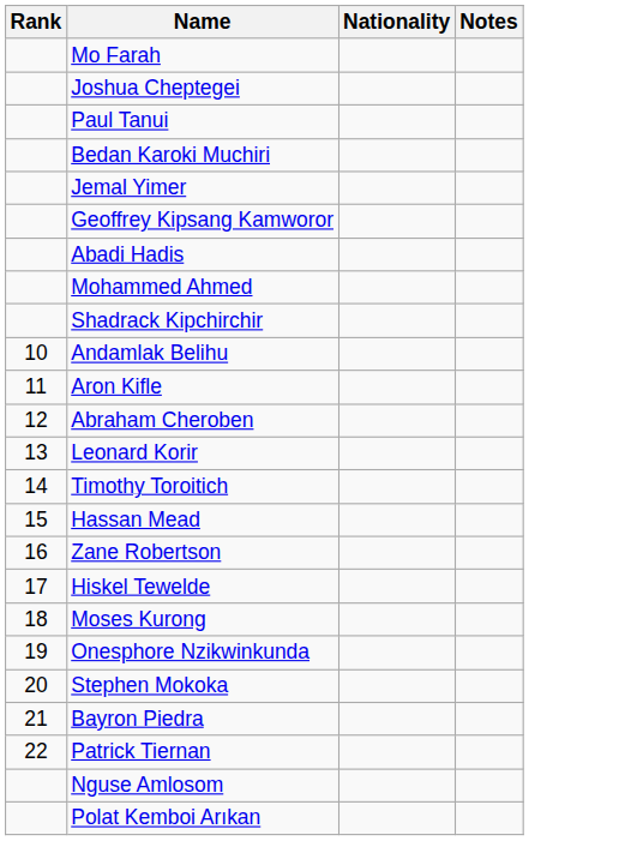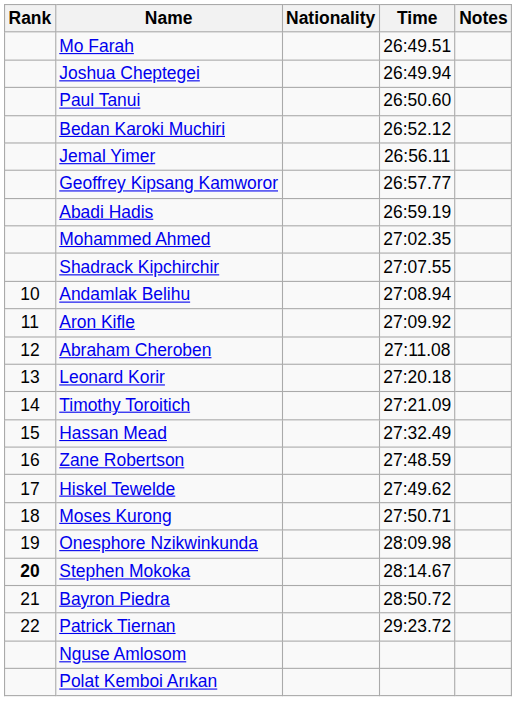 <table class="wikitable sortable" style="text-align:center">
 <tr>
 <th>Rank</th>
 <th>Name</th>
 <th>Nationality</th>
+<th>Time</th>
 <th>Notes</th>
 </tr>
 <tr>
 <td></td>
 <td align=left><a href='#'>Mo Farah</a></td>
 <td align=left></td>
+<td>26:49.51</td>
 <td><strong></strong></td>
 </tr>
 <tr>
 <td></td>
 <td align=left><a href='#'>Joshua Cheptegei</a></td>
 <td align=left></td>
+<td>26:49.94</td>
 <td></td>
 </tr>
 <tr>
 <td></td>
 <td align=left><a href='#'>Paul Tanui</a></td>
 <td align=left></td>
+<td>26:50.60</td>
 <td></td>
 </tr>
 <tr>
 <td></td>
 <td align=left><a href='#'>Bedan Karoki Muchiri</a></td>
 <td align=left></td>
+<td>26:52.12</td>
 <td></td>
 </tr>
 <tr>
 <td></td>
 <td align=left><a href='#'>Jemal Yimer</a></td>
 <td align=left></td>
+<td>26:56.11</td>
 <td></td>
 </tr>
 <tr>
 <td></td>
 <td align=left><a href='#'>Geoffrey Kipsang Kamworor</a></td>
 <td align=left></td>
+<td>26:57.77</td>
 <td></td>
 </tr>
 <tr>
 <td></td>
 <td align=left><a href='#'>Abadi Hadis</a></td>
 <td align=left></td>
+<td>26:59.19</td>
 <td></td>
 </tr>
 <tr>
 <td></td>
 <td align=left><a href='#'>Mohammed Ahmed</a></td>
 <td align=left></td>
+<td>27:02.35</td>
 <td><strong></strong></td>
 </tr>
 <tr>
 <td></td>
 <td align=left><a href='#'>Shadrack Kipchirchir</a></td>
 <td align=left></td>
+<td>27:07.55</td>
 <td></td>
 </tr>
 <tr>
 <td>10</td>
 <td align=left><a href='#'>Andamlak Belihu</a></td>
 <td align=left></td>
+<td>27:08.94</td>
 <td></td>
 </tr>
 <tr>
 <td>11</td>
 <td align=left><a href='#'>Aron Kifle</a></td>
 <td align=left></td>
+<td>27:09.92</td>
 <td></td>
 </tr>
 <tr>
 <td>12</td>
 <td align=left><a href='#'>Abraham Cheroben</a></td>
 <td align=left></td>
+<td>27:11.08</td>
 <td><strong></strong></td>
 </tr>
 <tr>
 <td>13</td>
 <td align=left><a href='#'>Leonard Korir</a></td>
 <td align=left></td>
+<td>27:20.18</td>
 <td></td>
 </tr>
 <tr>
 <td>14</td>
 <td align=left><a href='#'>Timothy Toroitich</a></td>
 <td align=left></td>
+<td>27:21.09</td>
 <td></td>
 </tr>
 <tr>
 <td>15</td>
 <td align=left><a href='#'>Hassan Mead</a></td>
 <td align=left></td>
+<td>27:32.49</td>
 <td></td>
 </tr>
 <tr>
 <td>16</td>
 <td align=left><a href='#'>Zane Robertson</a></td>
 <td align=left></td>
+<td>27:48.59</td>
 <td></td>
 </tr>
 <tr>
 <td>17</td>
 <td align=left><a href='#'>Hiskel Tewelde</a></td>
 <td align=left></td>
+<td>27:49.62</td>
 <td></td>
 </tr>
 <tr>
 <td>18</td>
 <td align=left><a href='#'>Moses Kurong</a></td>
 <td align=left></td>
+<td>27:50.71</td>
 <td></td>
 </tr>
 <tr>
 <td>19</td>
 <td align=left><a href='#'>Onesphore Nzikwinkunda</a></td>
 <td align=left></td>
+<td>28:09.98</td>
 <td></td>
 </tr>
 <tr>
-<td>20</td>
+<td><strong>20</strong></td>
 <td align=left><a href='#'>Stephen Mokoka</a></td>
 <td align=left></td>
+<td>28:14.67</td>
 <td></td>
 </tr>
 <tr>
 <td>21</td>
 <td align=left><a href='#'>Bayron Piedra</a></td>
 <td align=left></td>
+<td>28:50.72</td>
 <td></td>
 </tr>
 <tr>
 <td>22</td>
 <td align=left><a href='#'>Patrick Tiernan</a></td>
 <td align=left></td>
+<td>29:23.72</td>
 <td></td>
 </tr>
 <tr>
 <td></td>
 <td align=left><a href='#'>Nguse Amlosom</a></td>
 <td align=left></td>
 <td></td>
+<td></td>
 </tr>
 <tr>
 <td></td>
 <td align=left><a href='#'>Polat Kemboi Arıkan</a></td>
 <td align=left></td>
 <td></td>
+<td></td>
 </tr>
 </table>
